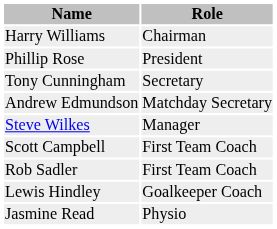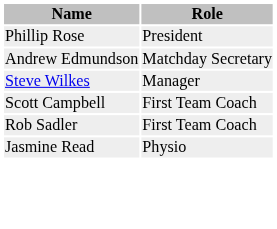 <table class="toccolours">
 <tr>
 <th bgcolor=silver>Name</th>
 <th bgcolor=silver>Role</th>
 </tr>
 <tr bgcolor=#eeeeee>
-<td> Harry Williams</td>
-<td>Chairman</td>
-</tr>
-<tr bgcolor=#eeeeee>
 <td> Phillip Rose</td>
 <td>President</td>
-</tr>
-<tr bgcolor=#eeeeee>
-<td> Tony Cunningham</td>
-<td>Secretary</td>
 </tr>
 <tr bgcolor=#eeeeee>
 <td> Andrew Edmundson</td>
 <td>Matchday Secretary</td>
 </tr>
 <tr bgcolor=#eeeeee>
 <td> <a href='#'>Steve Wilkes</a></td>
 <td>Manager</td>
 </tr>
 <tr bgcolor=#eeeeee>
 <td> Scott Campbell</td>
 <td>First Team Coach</td>
 </tr>
 <tr bgcolor=#eeeeee>
 <td> Rob Sadler</td>
 <td>First Team Coach</td>
 </tr>
 <tr bgcolor=#eeeeee>
-<td> Lewis Hindley</td>
-<td>Goalkeeper Coach</td>
-</tr>
-<tr bgcolor=#eeeeee>
 <td> Jasmine Read</td>
 <td>Physio</td>
 </tr>
 </table>
